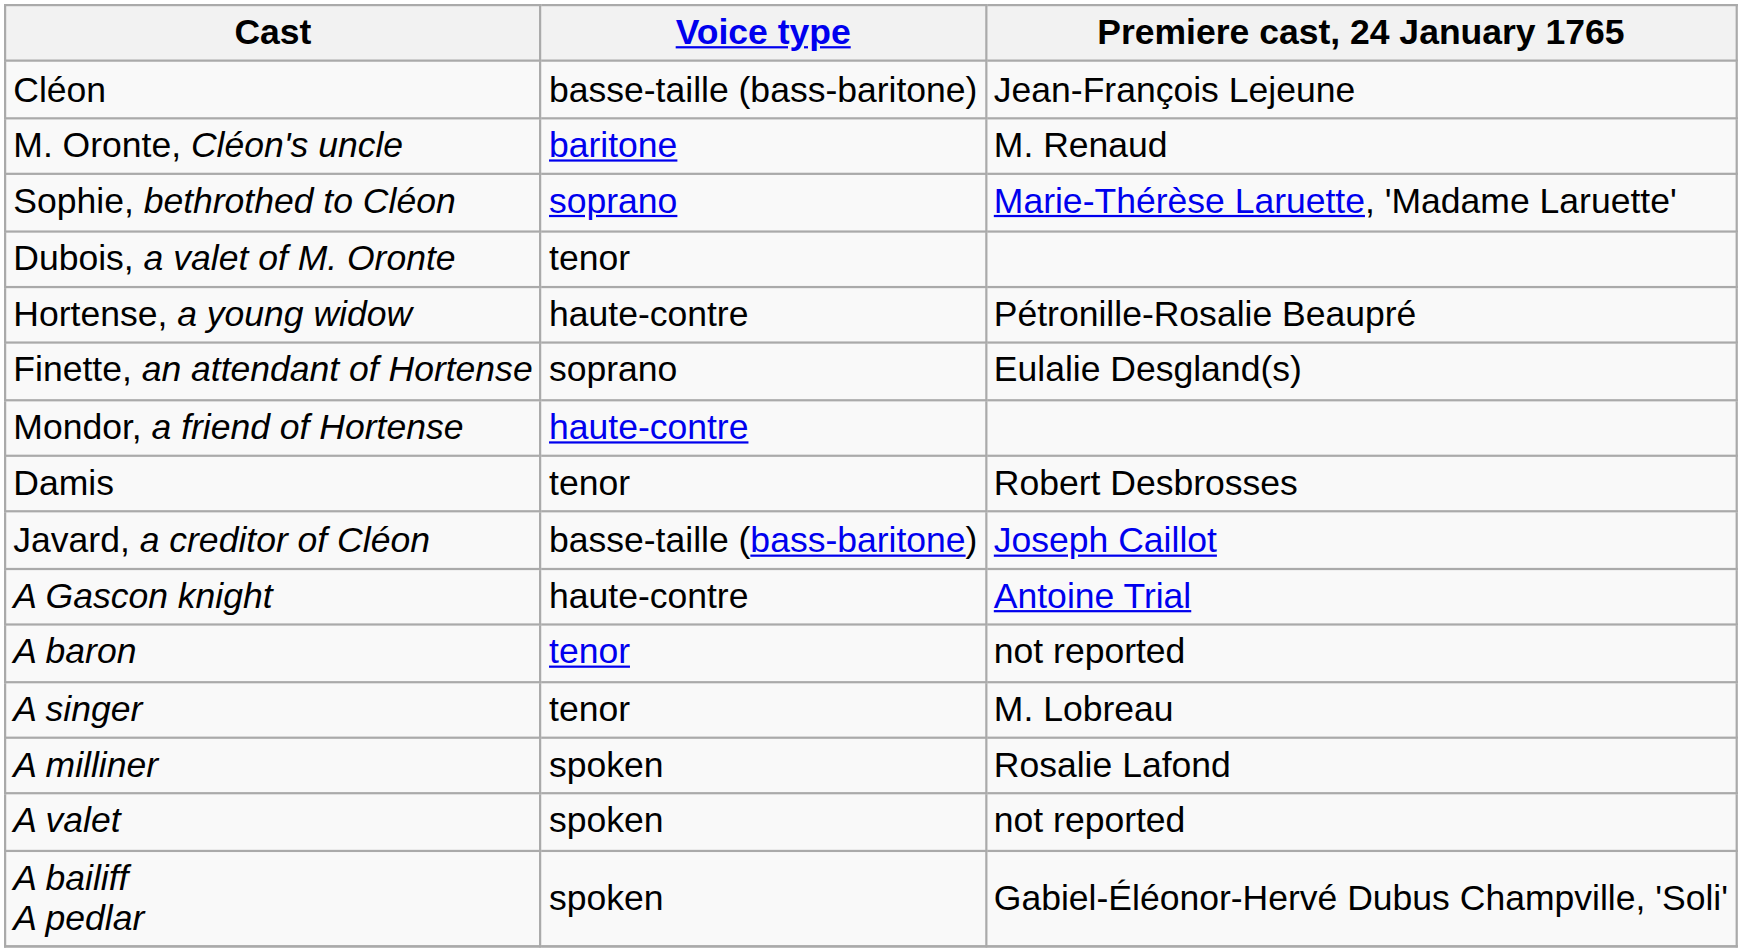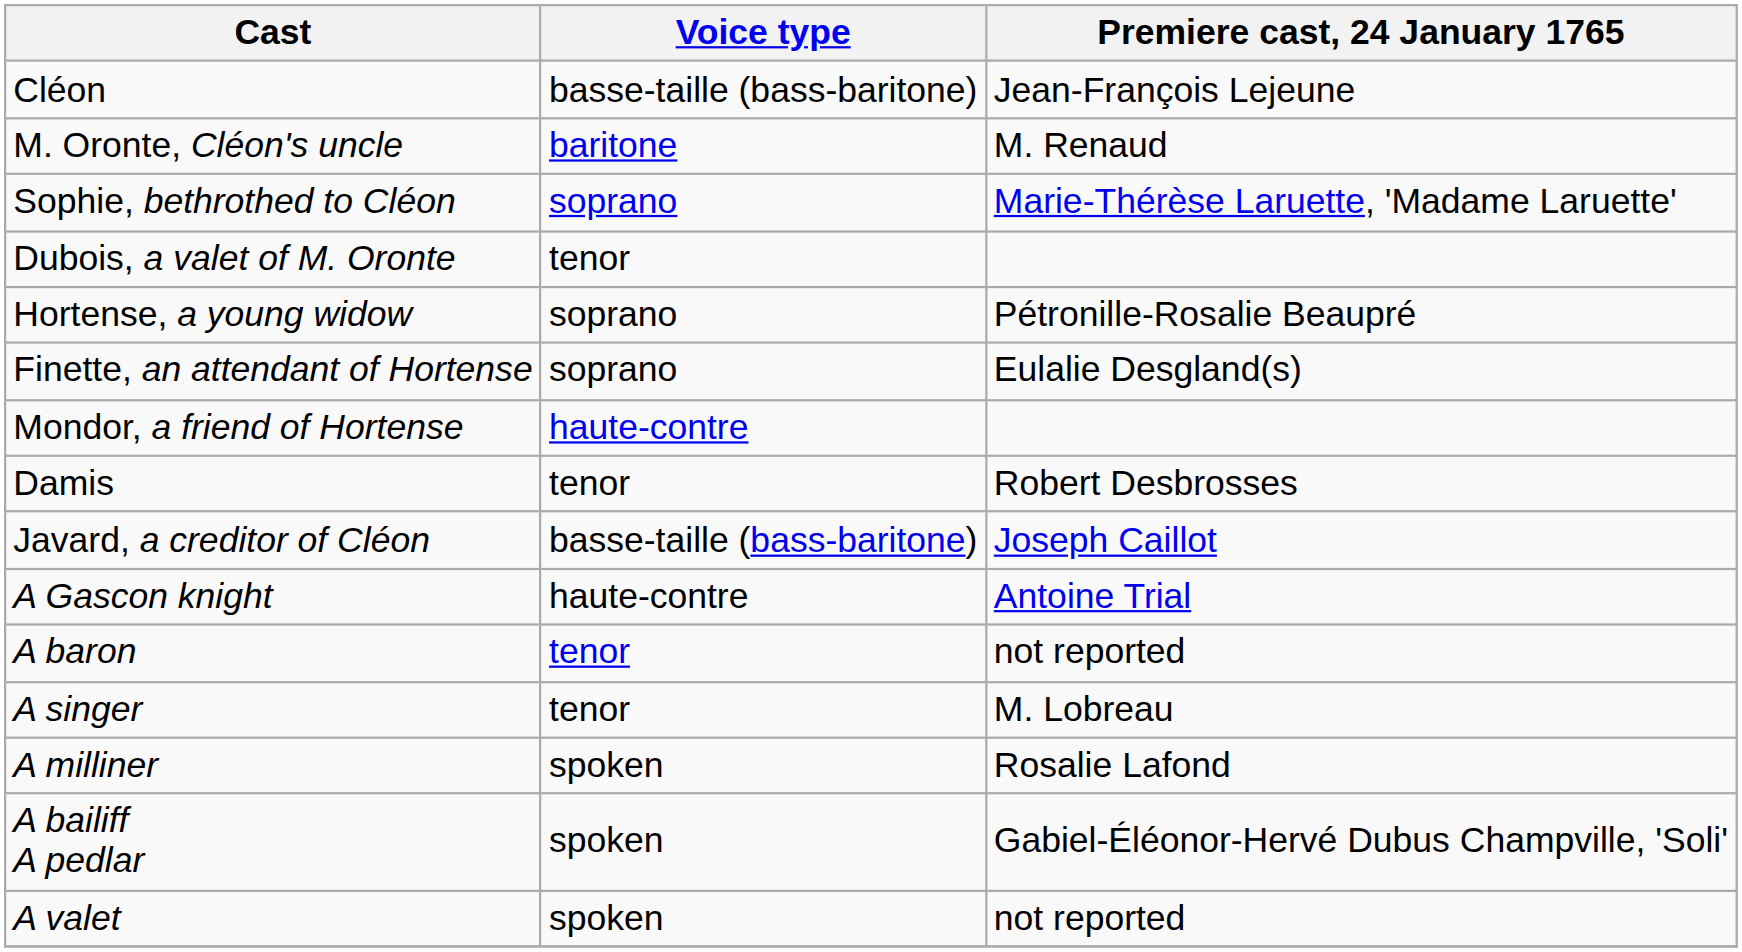 <table class="wikitable">
 <tr>
 <th>Cast</th>
 <th><a href='#'>Voice type</a></th>
 <th>Premiere cast, 24 January 1765</th>
 </tr>
 <tr>
 <td>Cléon</td>
 <td>basse-taille (bass-baritone)</td>
 <td>Jean-François Lejeune</td>
 </tr>
 <tr>
 <td>M. Oronte, <em>Cléon's uncle</em></td>
 <td><a href='#'>baritone</a></td>
 <td>M. Renaud</td>
 </tr>
 <tr>
 <td>Sophie, <em>bethrothed to Cléon</em></td>
 <td><a href='#'>soprano</a></td>
 <td><a href='#'>Marie-Thérèse Laruette</a>, 'Madame Laruette'</td>
 </tr>
 <tr>
 <td>Dubois, <em>a valet of M. Oronte</em></td>
 <td>tenor</td>
 <td></td>
 </tr>
 <tr>
 <td>Hortense, <em>a young widow</em></td>
-<td>haute-contre</td>
+<td>soprano</td>
 <td>Pétronille-Rosalie Beaupré</td>
 </tr>
 <tr>
 <td>Finette, <em>an attendant of Hortense</em></td>
 <td>soprano</td>
 <td>Eulalie Desgland(s)</td>
 </tr>
 <tr>
 <td>Mondor, <em>a friend of Hortense</em></td>
 <td><a href='#'>haute-contre</a></td>
 <td></td>
 </tr>
 <tr>
 <td>Damis</td>
 <td>tenor</td>
 <td>Robert Desbrosses</td>
 </tr>
 <tr>
 <td>Javard, <em>a creditor of Cléon</em></td>
 <td>basse-taille (<a href='#'>bass-baritone</a>)</td>
 <td><a href='#'>Joseph Caillot</a></td>
 </tr>
 <tr>
 <td><em>A Gascon knight</em></td>
 <td>haute-contre</td>
 <td><a href='#'>Antoine Trial</a></td>
 </tr>
 <tr>
 <td><em>A baron</em></td>
 <td><a href='#'>tenor</a></td>
 <td>not reported</td>
 </tr>
 <tr>
 <td><em>A singer</em></td>
 <td>tenor</td>
 <td>M. Lobreau</td>
 </tr>
 <tr>
 <td><em>A milliner</em></td>
 <td>spoken</td>
 <td>Rosalie Lafond</td>
 </tr>
 <tr>
+<td><em>A bailiff<br>A pedlar</em></td>
+<td>spoken</td>
+<td>Gabiel-Éléonor-Hervé Dubus Champville, 'Soli'</td>
+</tr>
+<tr>
 <td><em>A valet</em></td>
 <td>spoken</td>
 <td>not reported</td>
 </tr>
 <tr>
-<td><em>A bailiff<br>A pedlar</em></td>
-<td>spoken</td>
-<td>Gabiel-Éléonor-Hervé Dubus Champville, 'Soli'</td>
-</tr>
-<tr>
 </tr>
 </table>
